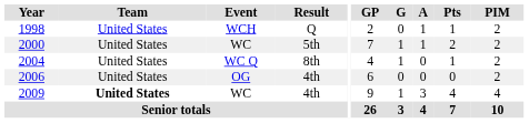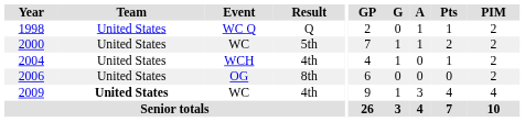 <table border="0" cellpadding="1" cellspacing="0" ID="Table3" style="text-align:center; width:40em">
 <tr ALIGN="center" bgcolor="#e0e0e0">
 <th>Year</th>
 <th>Team</th>
 <th>Event</th>
 <th>Result</th>
 <th rowspan="99" bgcolor="#ffffff"></th>
 <th>GP</th>
 <th>G</th>
 <th>A</th>
 <th>Pts</th>
 <th>PIM</th>
 </tr>
 <tr>
 <td><a href='#'>1998</a></td>
 <td><a href='#'>United States</a></td>
-<td><a href='#'>WCH</a></td>
+<td><a href='#'>WC Q</a></td>
 <td>Q</td>
 <td>2</td>
 <td>0</td>
 <td>1</td>
 <td>1</td>
 <td>2</td>
 </tr>
 <tr bgcolor="#f0f0f0">
 <td><a href='#'>2000</a></td>
 <td>United States</td>
 <td>WC</td>
 <td>5th</td>
 <td>7</td>
 <td>1</td>
 <td>1</td>
 <td>2</td>
 <td>2</td>
 </tr>
 <tr>
 <td><a href='#'>2004</a></td>
 <td>United States</td>
-<td><a href='#'>WC Q</a></td>
-<td>8th</td>
+<td><a href='#'>WCH</a></td>
+<td>4th</td>
 <td>4</td>
 <td>1</td>
 <td>0</td>
 <td>1</td>
 <td>2</td>
 </tr>
 <tr bgcolor="#f0f0f0">
 <td><a href='#'>2006</a></td>
 <td>United States</td>
 <td><a href='#'>OG</a></td>
-<td>4th</td>
+<td>8th</td>
 <td>6</td>
 <td>0</td>
 <td>0</td>
 <td>0</td>
 <td>2</td>
 </tr>
 <tr>
 <td><a href='#'>2009</a></td>
 <td><strong>United States</strong></td>
 <td>WC</td>
 <td>4th</td>
 <td>9</td>
 <td>1</td>
 <td>3</td>
 <td>4</td>
 <td>4</td>
 </tr>
 <tr bgcolor="#e0e0e0">
 <th colspan="4">Senior totals</th>
 <th>26</th>
 <th>3</th>
 <th>4</th>
 <th>7</th>
 <th>10</th>
 </tr>
 </table>
